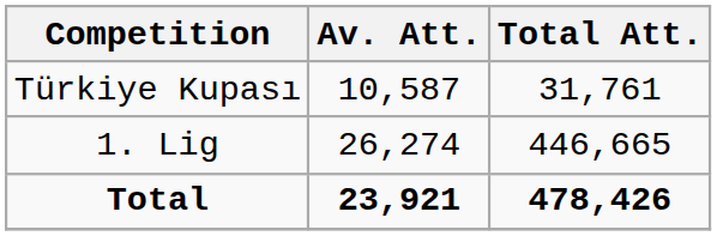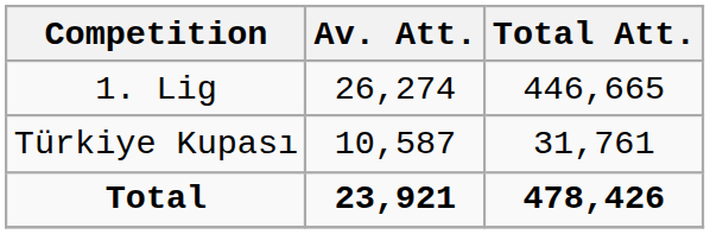 <table class="wikitable" style="text-align: center">
 <tr>
 <th>Competition</th>
 <th>Av. Att.</th>
 <th>Total Att.</th>
 </tr>
 <tr>
+<td>1. Lig</td>
+<td>26,274</td>
+<td>446,665</td>
+</tr>
+<tr>
 <td>Türkiye Kupası</td>
 <td>10,587</td>
 <td>31,761</td>
-</tr>
-<tr>
-<td>1. Lig</td>
-<td>26,274</td>
-<td>446,665</td>
 </tr>
 <tr>
 <td><strong>Total</strong></td>
 <td><strong>23,921</strong></td>
 <td><strong>478,426</strong></td>
 </tr>
 <tr>
 </tr>
 </table>
